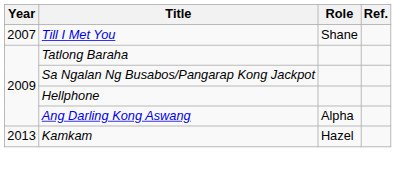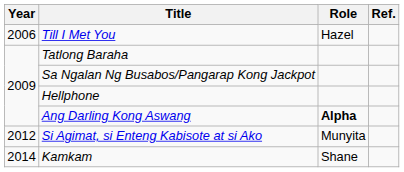 <table class="wikitable">
 <tr>
 <th>Year</th>
 <th>Title</th>
 <th>Role</th>
 <th>Ref.</th>
 </tr>
 <tr>
-<td>2007</td>
+<td>2006</td>
 <td><em><a href='#'>Till I Met You</a></em></td>
-<td>Shane</td>
+<td>Hazel</td>
 <td></td>
 </tr>
 <tr>
 <td rowspan="4">2009</td>
 <td><em>Tatlong Baraha</em></td>
 <td></td>
 <td></td>
 </tr>
 <tr>
 <td><em>Sa Ngalan Ng Busabos/Pangarap Kong Jackpot</em></td>
 <td></td>
 <td></td>
 </tr>
 <tr>
 <td><em>Hellphone</em></td>
 <td></td>
 <td></td>
 </tr>
 <tr>
 <td><em><a href='#'>Ang Darling Kong Aswang</a></em></td>
-<td>Alpha</td>
+<td><strong>Alpha</strong></td>
 <td></td>
 </tr>
 <tr>
-<td>2013</td>
+<td>2012</td>
+<td><em><a href='#'>Si Agimat, si Enteng Kabisote at si Ako</a></em></td>
+<td>Munyita</td>
+<td></td>
+</tr>
+<tr>
+<td>2014</td>
 <td><em>Kamkam</em></td>
-<td>Hazel</td>
+<td>Shane</td>
 <td></td>
 </tr>
 </table>
